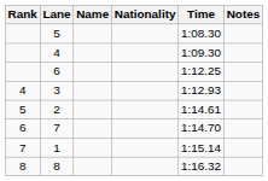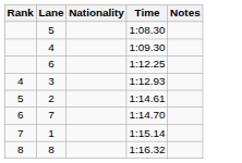 <table class="wikitable sortable" style="text-align:center">
 <tr>
 <th>Rank</th>
 <th>Lane</th>
-<th>Name</th>
 <th>Nationality</th>
 <th>Time</th>
 <th>Notes</th>
 </tr>
 <tr>
 <td></td>
 <td>5</td>
 <td style="text-align:left"></td>
-<td style="text-align:left"></td>
 <td>1:08.30</td>
 <td></td>
 </tr>
 <tr>
 <td></td>
 <td>4</td>
-<td style="text-align:left"></td>
 <td style="text-align:left"></td>
 <td>1:09.30</td>
 <td></td>
 </tr>
 <tr>
 <td></td>
 <td>6</td>
 <td style="text-align:left"></td>
-<td style="text-align:left"></td>
 <td>1:12.25</td>
 <td></td>
 </tr>
 <tr>
 <td>4</td>
 <td>3</td>
-<td style="text-align:left"></td>
 <td style="text-align:left"></td>
 <td>1:12.93</td>
 <td></td>
 </tr>
 <tr>
 <td>5</td>
 <td>2</td>
 <td style="text-align:left"></td>
-<td style="text-align:left"></td>
 <td>1:14.61</td>
 <td></td>
 </tr>
 <tr>
 <td>6</td>
 <td>7</td>
-<td style="text-align:left"></td>
 <td style="text-align:left"></td>
 <td>1:14.70</td>
 <td></td>
 </tr>
 <tr>
 <td>7</td>
 <td>1</td>
 <td style="text-align:left"></td>
-<td style="text-align:left"></td>
 <td>1:15.14</td>
 <td></td>
 </tr>
 <tr>
 <td>8</td>
 <td>8</td>
 <td style="text-align:left"></td>
-<td style="text-align:left"></td>
 <td>1:16.32</td>
 <td></td>
 </tr>
 </table>
